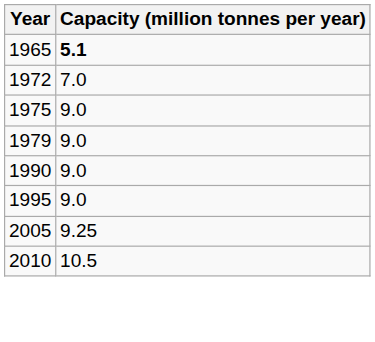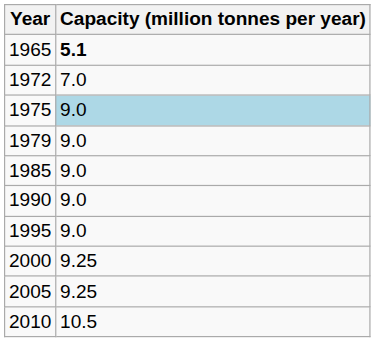 <table class="wikitable">
 <tr>
 <th>Year</th>
 <th>Capacity (million tonnes per year)</th>
 </tr>
 <tr>
 <td>1965</td>
 <td><strong>5.1</strong></td>
 </tr>
 <tr>
 <td>1972</td>
 <td>7.0</td>
 </tr>
 <tr>
 <td>1975</td>
+<td style="background: lightblue;">9.0</td>
+</tr>
+<tr>
+<td>1979</td>
 <td>9.0</td>
 </tr>
 <tr>
-<td>1979</td>
+<td>1985</td>
 <td>9.0</td>
 </tr>
 <tr>
 <td>1990</td>
 <td>9.0</td>
 </tr>
 <tr>
 <td>1995</td>
 <td>9.0</td>
 </tr>
 <tr>
+<td>2000</td>
+<td>9.25</td>
+</tr>
+<tr>
 <td>2005</td>
 <td>9.25</td>
 </tr>
 <tr>
 <td>2010</td>
 <td>10.5</td>
 </tr>
 </table>
